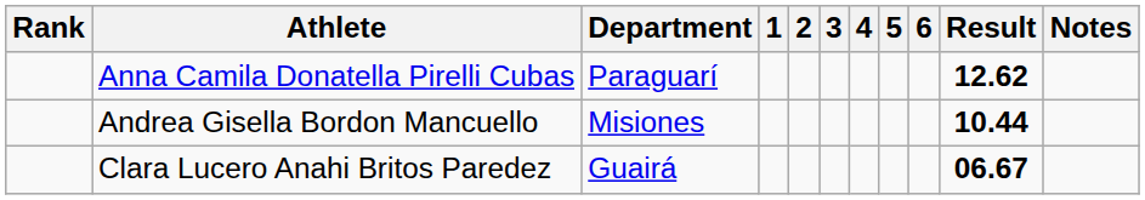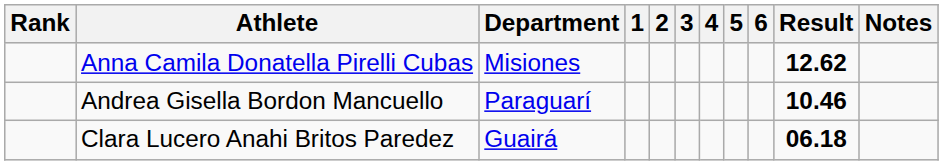 <table class="sortable wikitable" style="text-align:center">
 <tr>
 <th>Rank</th>
 <th>Athlete</th>
 <th>Department</th>
 <th>1</th>
 <th>2</th>
 <th>3</th>
 <th>4</th>
 <th>5</th>
 <th>6</th>
 <th>Result</th>
 <th>Notes</th>
 </tr>
 <tr>
 <td></td>
 <td align="left"><a href='#'>Anna Camila Donatella Pirelli Cubas</a></td>
-<td align="left"><a href='#'>Paraguarí</a></td>
+<td align="left"><a href='#'>Misiones</a></td>
 <td></td>
 <td></td>
 <td></td>
 <td></td>
 <td></td>
 <td></td>
 <td><strong>12.62</strong></td>
 <td></td>
 </tr>
 <tr>
 <td></td>
 <td align="left">Andrea Gisella Bordon Mancuello</td>
-<td align="left"><a href='#'>Misiones</a></td>
+<td align="left"><a href='#'>Paraguarí</a></td>
 <td></td>
 <td></td>
 <td></td>
 <td></td>
 <td></td>
 <td></td>
-<td><strong>10.44</strong></td>
+<td><strong>10.46</strong></td>
 <td></td>
 </tr>
 <tr>
 <td></td>
 <td align="left">Clara Lucero Anahi Britos Paredez</td>
 <td align="left"><a href='#'>Guairá</a></td>
 <td></td>
 <td></td>
 <td></td>
 <td></td>
 <td></td>
 <td></td>
-<td><strong>06.67</strong></td>
+<td><strong>06.18</strong></td>
 <td></td>
 </tr>
 </table>
